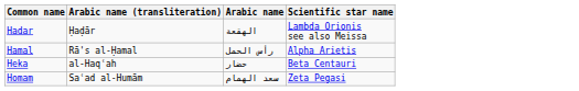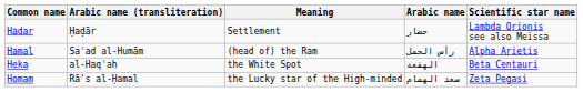 <table class="wikitable">
 <tr>
 <th>Common name</th>
 <th>Arabic name (transliteration)</th>
+<th>Meaning</th>
 <th>Arabic name</th>
 <th>Scientific star name</th>
 </tr>
 <tr>
 <td><a href='#'>Hadar</a></td>
 <td>Ḥaḍār</td>
-<td>الهقعة</td>
+<td>Settlement</td>
+<td>حضار</td>
 <td><a href='#'>Lambda Orionis</a><br>see also Meissa</td>
 </tr>
 <tr>
 <td><a href='#'>Hamal</a></td>
-<td>Rā's al-Ḥamal</td>
+<td>Saʿad al-Humām</td>
+<td>(head of) the Ram</td>
 <td>رأس الحمل</td>
 <td><a href='#'>Alpha Arietis</a></td>
 </tr>
 <tr>
 <td><a href='#'>Heka</a></td>
 <td>al-Haqʿah</td>
-<td>حضار</td>
+<td>the White Spot</td>
+<td>الهقعة</td>
 <td><a href='#'>Beta Centauri</a></td>
 </tr>
 <tr>
 <td><a href='#'>Homam</a></td>
-<td>Saʿad al-Humām</td>
+<td>Rā's al-Ḥamal</td>
+<td>the Lucky star of the High-minded</td>
 <td>سعد الهمام</td>
 <td><a href='#'>Zeta Pegasi</a></td>
 </tr>
 </table>
